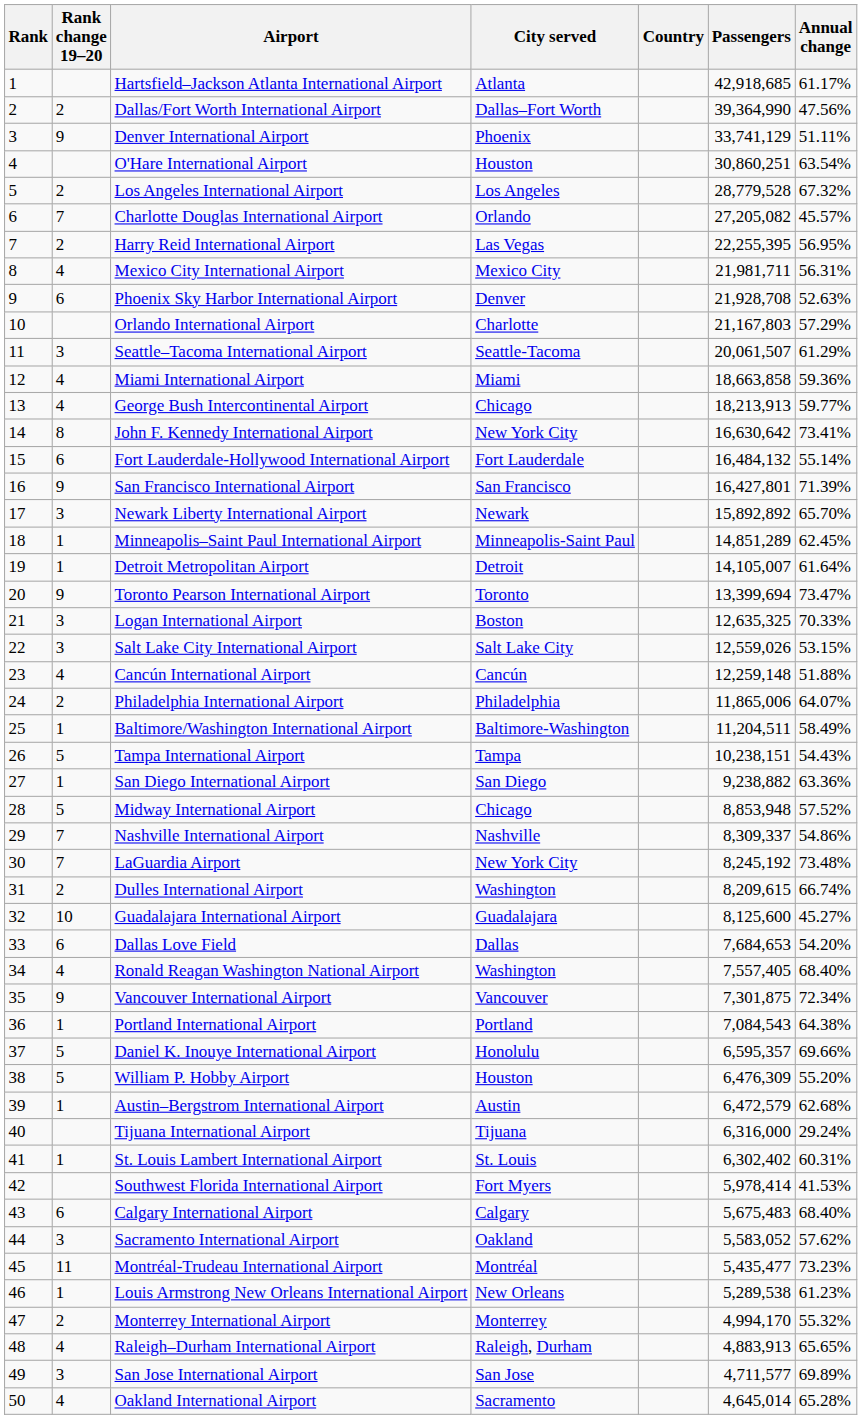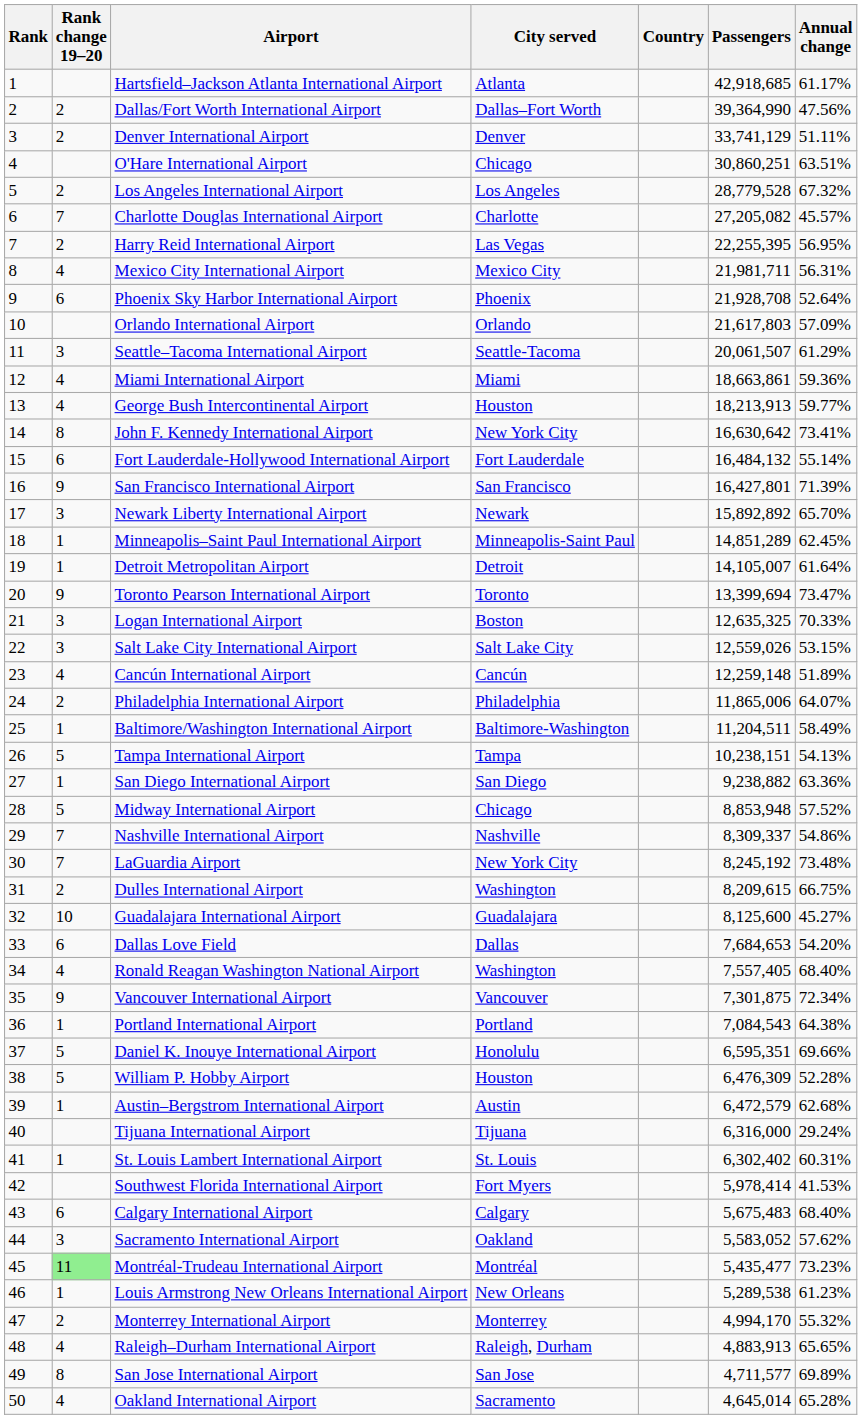 <table class="wikitable sortable">
 <tr>
 <th>Rank</th>
 <th>Rank<br>change<br>19–20</th>
 <th>Airport</th>
 <th>City served</th>
 <th>Country</th>
 <th>Passengers</th>
 <th>Annual<br>change</th>
 </tr>
 <tr>
 <td>1</td>
 <td></td>
 <td><a href='#'>Hartsfield–Jackson Atlanta International Airport</a></td>
 <td><a href='#'>Atlanta</a></td>
 <td></td>
 <td align="right">42,918,685</td>
 <td>61.17%</td>
 </tr>
 <tr>
 <td>2</td>
 <td>2</td>
 <td><a href='#'>Dallas/Fort Worth International Airport</a></td>
 <td><a href='#'>Dallas–Fort Worth</a></td>
 <td></td>
 <td align="right">39,364,990</td>
 <td>47.56%</td>
 </tr>
 <tr>
 <td>3</td>
-<td>9</td>
+<td>2</td>
 <td><a href='#'>Denver International Airport</a></td>
-<td><a href='#'>Phoenix</a></td>
+<td><a href='#'>Denver</a></td>
 <td></td>
 <td align="right">33,741,129</td>
 <td>51.11%</td>
 </tr>
 <tr>
 <td>4</td>
 <td></td>
 <td><a href='#'>O'Hare International Airport</a></td>
-<td><a href='#'>Houston</a></td>
+<td><a href='#'>Chicago</a></td>
 <td></td>
 <td align="right">30,860,251</td>
-<td>63.54%</td>
+<td>63.51%</td>
 </tr>
 <tr>
 <td>5</td>
 <td>2</td>
 <td><a href='#'>Los Angeles International Airport</a></td>
 <td><a href='#'>Los Angeles</a></td>
 <td></td>
 <td align="right">28,779,528</td>
 <td>67.32%</td>
 </tr>
 <tr>
 <td>6</td>
 <td>7</td>
 <td><a href='#'>Charlotte Douglas International Airport</a></td>
-<td><a href='#'>Orlando</a></td>
+<td><a href='#'>Charlotte</a></td>
 <td></td>
 <td align="right">27,205,082</td>
 <td>45.57%</td>
 </tr>
 <tr>
 <td>7</td>
 <td>2</td>
 <td><a href='#'>Harry Reid International Airport</a></td>
 <td><a href='#'>Las Vegas</a></td>
 <td></td>
 <td align="right">22,255,395</td>
 <td>56.95%</td>
 </tr>
 <tr>
 <td>8</td>
 <td>4</td>
 <td><a href='#'>Mexico City International Airport</a></td>
 <td><a href='#'>Mexico City</a></td>
 <td></td>
 <td align="right">21,981,711</td>
 <td>56.31%</td>
 </tr>
 <tr>
 <td>9</td>
 <td>6</td>
 <td><a href='#'>Phoenix Sky Harbor International Airport</a></td>
-<td><a href='#'>Denver</a></td>
+<td><a href='#'>Phoenix</a></td>
 <td></td>
 <td align="right">21,928,708</td>
-<td>52.63%</td>
+<td>52.64%</td>
 </tr>
 <tr>
 <td>10</td>
 <td></td>
 <td><a href='#'>Orlando International Airport</a></td>
-<td><a href='#'>Charlotte</a></td>
+<td><a href='#'>Orlando</a></td>
 <td></td>
-<td align="right">21,167,803</td>
-<td>57.29%</td>
+<td align="right">21,617,803</td>
+<td>57.09%</td>
 </tr>
 <tr>
 <td>11</td>
 <td>3</td>
 <td><a href='#'>Seattle–Tacoma International Airport</a></td>
 <td><a href='#'>Seattle-Tacoma</a></td>
 <td></td>
 <td align="right">20,061,507</td>
 <td>61.29%</td>
 </tr>
 <tr>
 <td>12</td>
 <td>4</td>
 <td><a href='#'>Miami International Airport</a></td>
 <td><a href='#'>Miami</a></td>
 <td></td>
-<td align="right">18,663,858</td>
+<td align="right">18,663,861</td>
 <td>59.36%</td>
 </tr>
 <tr>
 <td>13</td>
 <td>4</td>
 <td><a href='#'>George Bush Intercontinental Airport</a></td>
-<td><a href='#'>Chicago</a></td>
+<td><a href='#'>Houston</a></td>
 <td></td>
 <td align="right">18,213,913</td>
 <td>59.77%</td>
 </tr>
 <tr>
 <td>14</td>
 <td>8</td>
 <td><a href='#'>John F. Kennedy International Airport</a></td>
 <td><a href='#'>New York City</a></td>
 <td></td>
 <td align="right">16,630,642</td>
 <td>73.41%</td>
 </tr>
 <tr>
 <td>15</td>
 <td>6</td>
 <td><a href='#'>Fort Lauderdale-Hollywood International Airport</a></td>
 <td><a href='#'>Fort Lauderdale</a></td>
 <td></td>
 <td align="right">16,484,132</td>
 <td>55.14%</td>
 </tr>
 <tr>
 <td>16</td>
 <td>9</td>
 <td><a href='#'>San Francisco International Airport</a></td>
 <td><a href='#'>San Francisco</a></td>
 <td></td>
 <td align="right">16,427,801</td>
 <td>71.39%</td>
 </tr>
 <tr>
 <td>17</td>
 <td>3</td>
 <td><a href='#'>Newark Liberty International Airport</a></td>
 <td><a href='#'>Newark</a></td>
 <td></td>
 <td align="right">15,892,892</td>
 <td>65.70%</td>
 </tr>
 <tr>
 <td>18</td>
 <td>1</td>
 <td><a href='#'>Minneapolis–Saint Paul International Airport</a></td>
 <td><a href='#'>Minneapolis-Saint Paul</a></td>
 <td></td>
 <td align="right">14,851,289</td>
 <td>62.45%</td>
 </tr>
 <tr>
 <td>19</td>
 <td>1</td>
 <td><a href='#'>Detroit Metropolitan Airport</a></td>
 <td><a href='#'>Detroit</a></td>
 <td></td>
 <td align="right">14,105,007</td>
 <td>61.64%</td>
 </tr>
 <tr>
 <td>20</td>
 <td>9</td>
 <td><a href='#'>Toronto Pearson International Airport</a></td>
 <td><a href='#'>Toronto</a></td>
 <td></td>
 <td align="right">13,399,694</td>
 <td>73.47%</td>
 </tr>
 <tr>
 <td>21</td>
 <td>3</td>
 <td><a href='#'>Logan International Airport</a></td>
 <td><a href='#'>Boston</a></td>
 <td></td>
 <td align="right">12,635,325</td>
 <td>70.33%</td>
 </tr>
 <tr>
 <td>22</td>
 <td>3</td>
 <td><a href='#'>Salt Lake City International Airport</a></td>
 <td><a href='#'>Salt Lake City</a></td>
 <td></td>
 <td align="right">12,559,026</td>
 <td>53.15%</td>
 </tr>
 <tr>
 <td>23</td>
 <td>4</td>
 <td><a href='#'>Cancún International Airport</a></td>
 <td><a href='#'>Cancún</a></td>
 <td></td>
 <td align="right">12,259,148</td>
-<td>51.88%</td>
+<td>51.89%</td>
 </tr>
 <tr>
 <td>24</td>
 <td>2</td>
 <td><a href='#'>Philadelphia International Airport </a></td>
 <td><a href='#'>Philadelphia</a></td>
 <td></td>
 <td align="right">11,865,006</td>
 <td>64.07%</td>
 </tr>
 <tr>
 <td>25</td>
 <td>1</td>
 <td><a href='#'>Baltimore/Washington International Airport</a></td>
 <td><a href='#'>Baltimore-Washington</a></td>
 <td></td>
 <td align="right">11,204,511</td>
 <td>58.49%</td>
 </tr>
 <tr>
 <td>26</td>
 <td>5</td>
 <td><a href='#'>Tampa International Airport</a></td>
 <td><a href='#'>Tampa</a></td>
 <td></td>
 <td align="right">10,238,151</td>
-<td>54.43%</td>
+<td>54.13%</td>
 </tr>
 <tr>
 <td>27</td>
 <td>1</td>
 <td><a href='#'>San Diego International Airport</a></td>
 <td><a href='#'>San Diego</a></td>
 <td></td>
 <td align="right">9,238,882</td>
 <td>63.36%</td>
 </tr>
 <tr>
 <td>28</td>
 <td>5</td>
 <td><a href='#'>Midway International Airport</a></td>
 <td><a href='#'>Chicago</a></td>
 <td></td>
 <td align="right">8,853,948</td>
 <td>57.52%</td>
 </tr>
 <tr>
 <td>29</td>
 <td>7</td>
 <td><a href='#'>Nashville International Airport</a></td>
 <td><a href='#'>Nashville</a></td>
 <td></td>
 <td align="right">8,309,337</td>
 <td>54.86%</td>
 </tr>
 <tr>
 <td>30</td>
 <td>7</td>
 <td><a href='#'>LaGuardia Airport</a></td>
 <td><a href='#'>New York City</a></td>
 <td></td>
 <td align="right">8,245,192</td>
 <td>73.48%</td>
 </tr>
 <tr>
 <td>31</td>
 <td>2</td>
 <td><a href='#'>Dulles International Airport</a></td>
 <td><a href='#'>Washington</a></td>
 <td></td>
 <td align="right">8,209,615</td>
-<td>66.74%</td>
+<td>66.75%</td>
 </tr>
 <tr>
 <td>32</td>
 <td>10</td>
 <td><a href='#'>Guadalajara International Airport</a></td>
 <td><a href='#'>Guadalajara</a></td>
 <td></td>
 <td align="right">8,125,600</td>
 <td>45.27%</td>
 </tr>
 <tr>
 <td>33</td>
 <td>6</td>
 <td><a href='#'>Dallas Love Field</a></td>
 <td><a href='#'>Dallas</a></td>
 <td></td>
 <td align="right">7,684,653</td>
 <td>54.20%</td>
 </tr>
 <tr>
 <td>34</td>
 <td>4</td>
 <td><a href='#'>Ronald Reagan Washington National Airport</a></td>
 <td><a href='#'>Washington</a></td>
 <td></td>
 <td align="right">7,557,405</td>
 <td>68.40%</td>
 </tr>
 <tr>
 <td>35</td>
 <td>9</td>
 <td><a href='#'>Vancouver International Airport</a></td>
 <td><a href='#'>Vancouver</a></td>
 <td></td>
 <td align="right">7,301,875</td>
 <td>72.34%</td>
 </tr>
 <tr>
 <td>36</td>
 <td>1</td>
 <td><a href='#'>Portland International Airport</a></td>
 <td><a href='#'>Portland</a></td>
 <td></td>
 <td align="right">7,084,543</td>
 <td>64.38%</td>
 </tr>
 <tr>
 <td>37</td>
 <td>5</td>
 <td><a href='#'>Daniel K. Inouye International Airport</a></td>
 <td><a href='#'>Honolulu</a></td>
 <td></td>
-<td align="right">6,595,357</td>
+<td align="right">6,595,351</td>
 <td>69.66%</td>
 </tr>
 <tr>
 <td>38</td>
 <td>5</td>
 <td><a href='#'>William P. Hobby Airport</a></td>
 <td><a href='#'>Houston</a></td>
 <td></td>
 <td align="right">6,476,309</td>
-<td>55.20%</td>
+<td>52.28%</td>
 </tr>
 <tr>
 <td>39</td>
 <td>1</td>
 <td><a href='#'>Austin–Bergstrom International Airport</a></td>
 <td><a href='#'>Austin</a></td>
 <td></td>
 <td align="right">6,472,579</td>
 <td>62.68%</td>
 </tr>
 <tr>
 <td>40</td>
 <td></td>
 <td><a href='#'>Tijuana International Airport</a></td>
 <td><a href='#'>Tijuana</a></td>
 <td></td>
 <td align="right">6,316,000</td>
 <td>29.24%</td>
 </tr>
 <tr>
 <td>41</td>
 <td>1</td>
 <td><a href='#'>St. Louis Lambert International Airport</a></td>
 <td><a href='#'>St. Louis</a></td>
 <td></td>
 <td align="right">6,302,402</td>
 <td>60.31%</td>
 </tr>
 <tr>
 <td>42</td>
 <td></td>
 <td><a href='#'>Southwest Florida International Airport</a></td>
 <td><a href='#'>Fort Myers</a></td>
 <td></td>
 <td align="right">5,978,414</td>
 <td>41.53%</td>
 </tr>
 <tr>
 <td>43</td>
 <td>6</td>
 <td><a href='#'>Calgary International Airport</a></td>
 <td><a href='#'>Calgary</a></td>
 <td></td>
 <td align="right">5,675,483</td>
 <td>68.40%</td>
 </tr>
 <tr>
 <td>44</td>
 <td>3</td>
 <td><a href='#'>Sacramento International Airport</a></td>
 <td><a href='#'>Oakland</a></td>
 <td></td>
 <td align="right">5,583,052</td>
 <td>57.62%</td>
 </tr>
 <tr>
 <td>45</td>
-<td>11</td>
+<td style="background: lightgreen;">11</td>
 <td><a href='#'>Montréal-Trudeau International Airport</a></td>
 <td><a href='#'>Montréal</a></td>
 <td></td>
 <td align="right">5,435,477</td>
 <td>73.23%</td>
 </tr>
 <tr>
 <td>46</td>
 <td>1</td>
 <td><a href='#'>Louis Armstrong New Orleans International Airport</a></td>
 <td><a href='#'>New Orleans</a></td>
 <td></td>
 <td align="right">5,289,538</td>
 <td>61.23%</td>
 </tr>
 <tr>
 <td>47</td>
 <td>2</td>
 <td><a href='#'>Monterrey International Airport</a></td>
 <td><a href='#'>Monterrey</a></td>
 <td></td>
 <td align="right">4,994,170</td>
 <td>55.32%</td>
 </tr>
 <tr>
 <td>48</td>
 <td>4</td>
 <td><a href='#'>Raleigh–Durham International Airport</a></td>
 <td><a href='#'>Raleigh</a>, <a href='#'>Durham</a></td>
 <td></td>
 <td align="right">4,883,913</td>
 <td>65.65%</td>
 </tr>
 <tr>
 <td>49</td>
-<td>3</td>
+<td>8</td>
 <td><a href='#'>San Jose International Airport</a></td>
 <td><a href='#'>San Jose</a></td>
 <td></td>
 <td align="right">4,711,577</td>
 <td>69.89%</td>
 </tr>
 <tr>
 <td>50</td>
 <td>4</td>
 <td><a href='#'>Oakland International Airport</a></td>
 <td><a href='#'>Sacramento</a></td>
 <td></td>
 <td align="right">4,645,014</td>
 <td>65.28%</td>
 </tr>
 </table>
